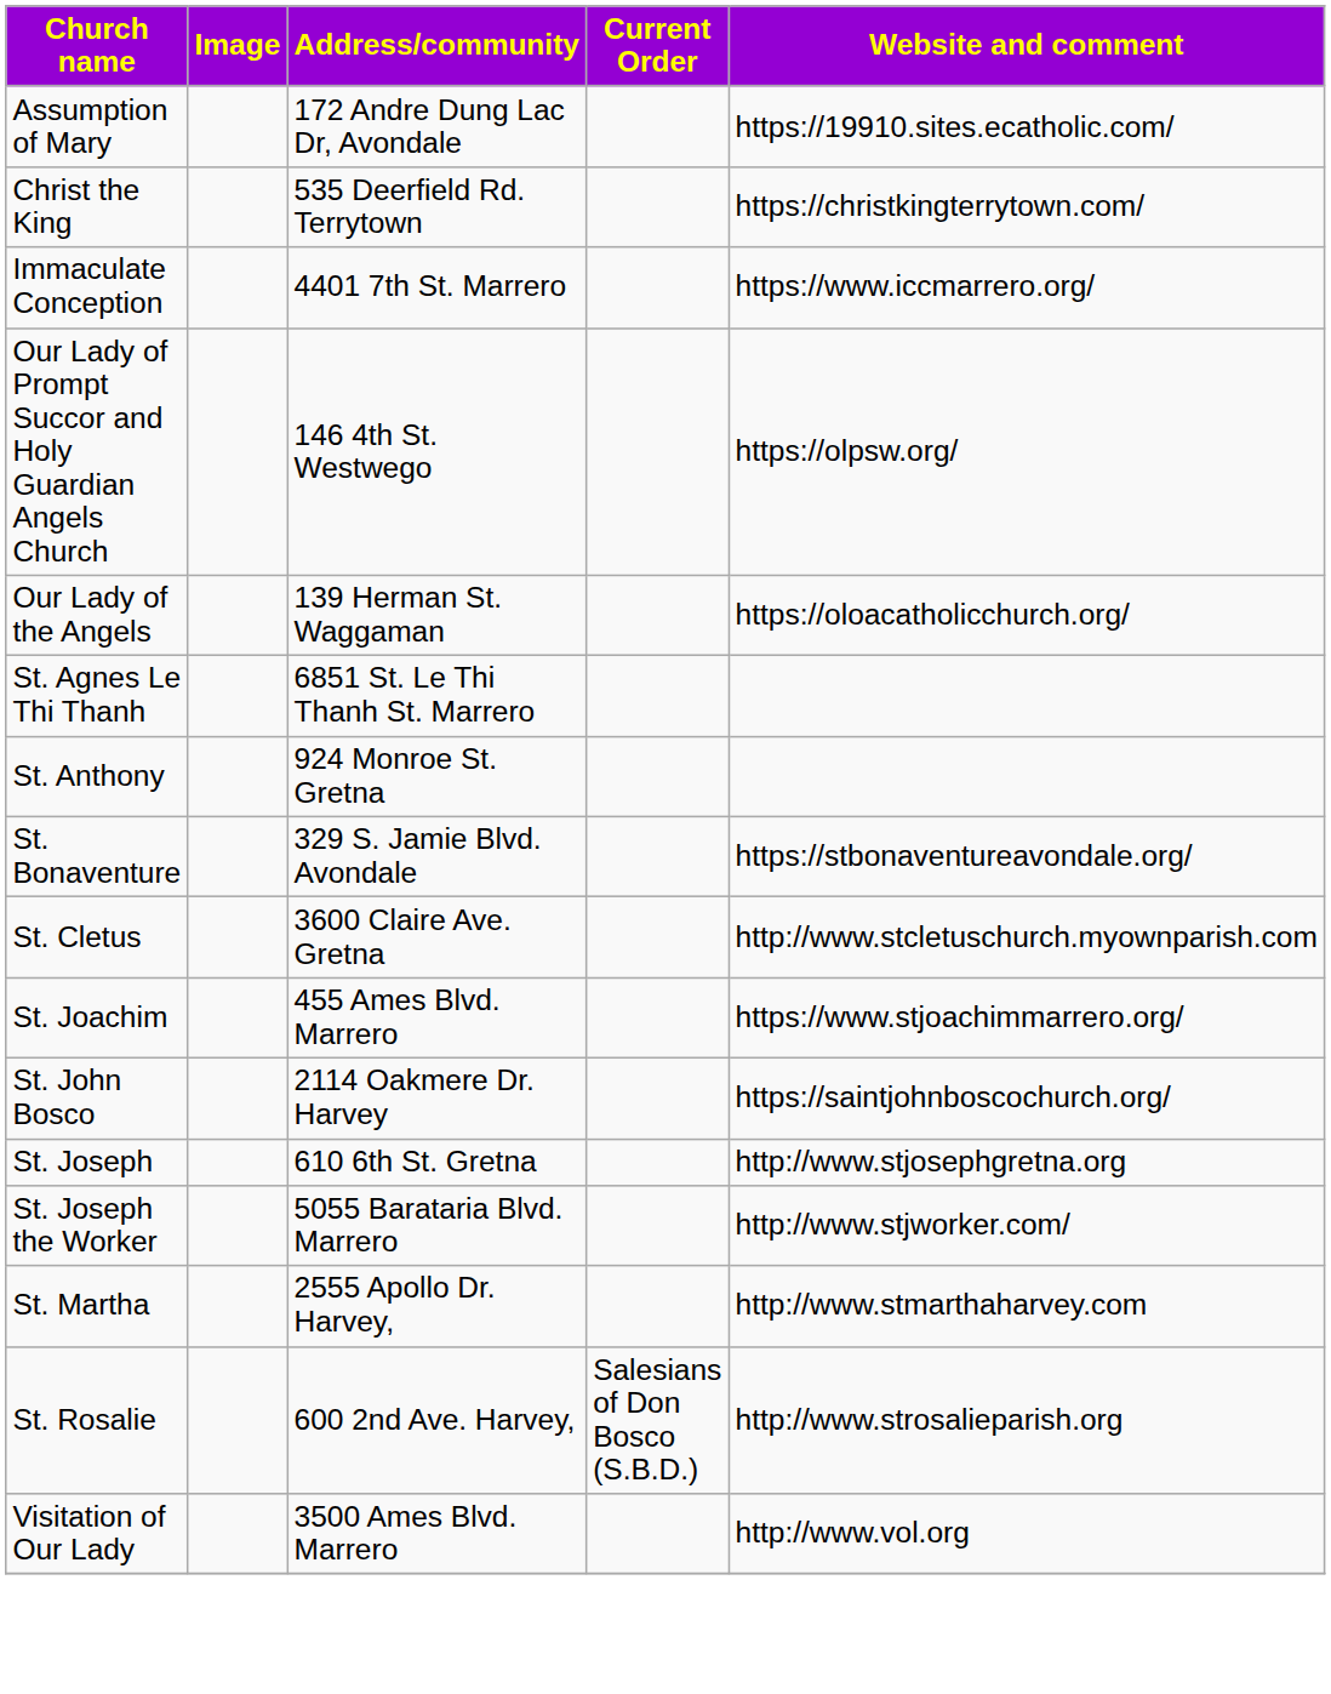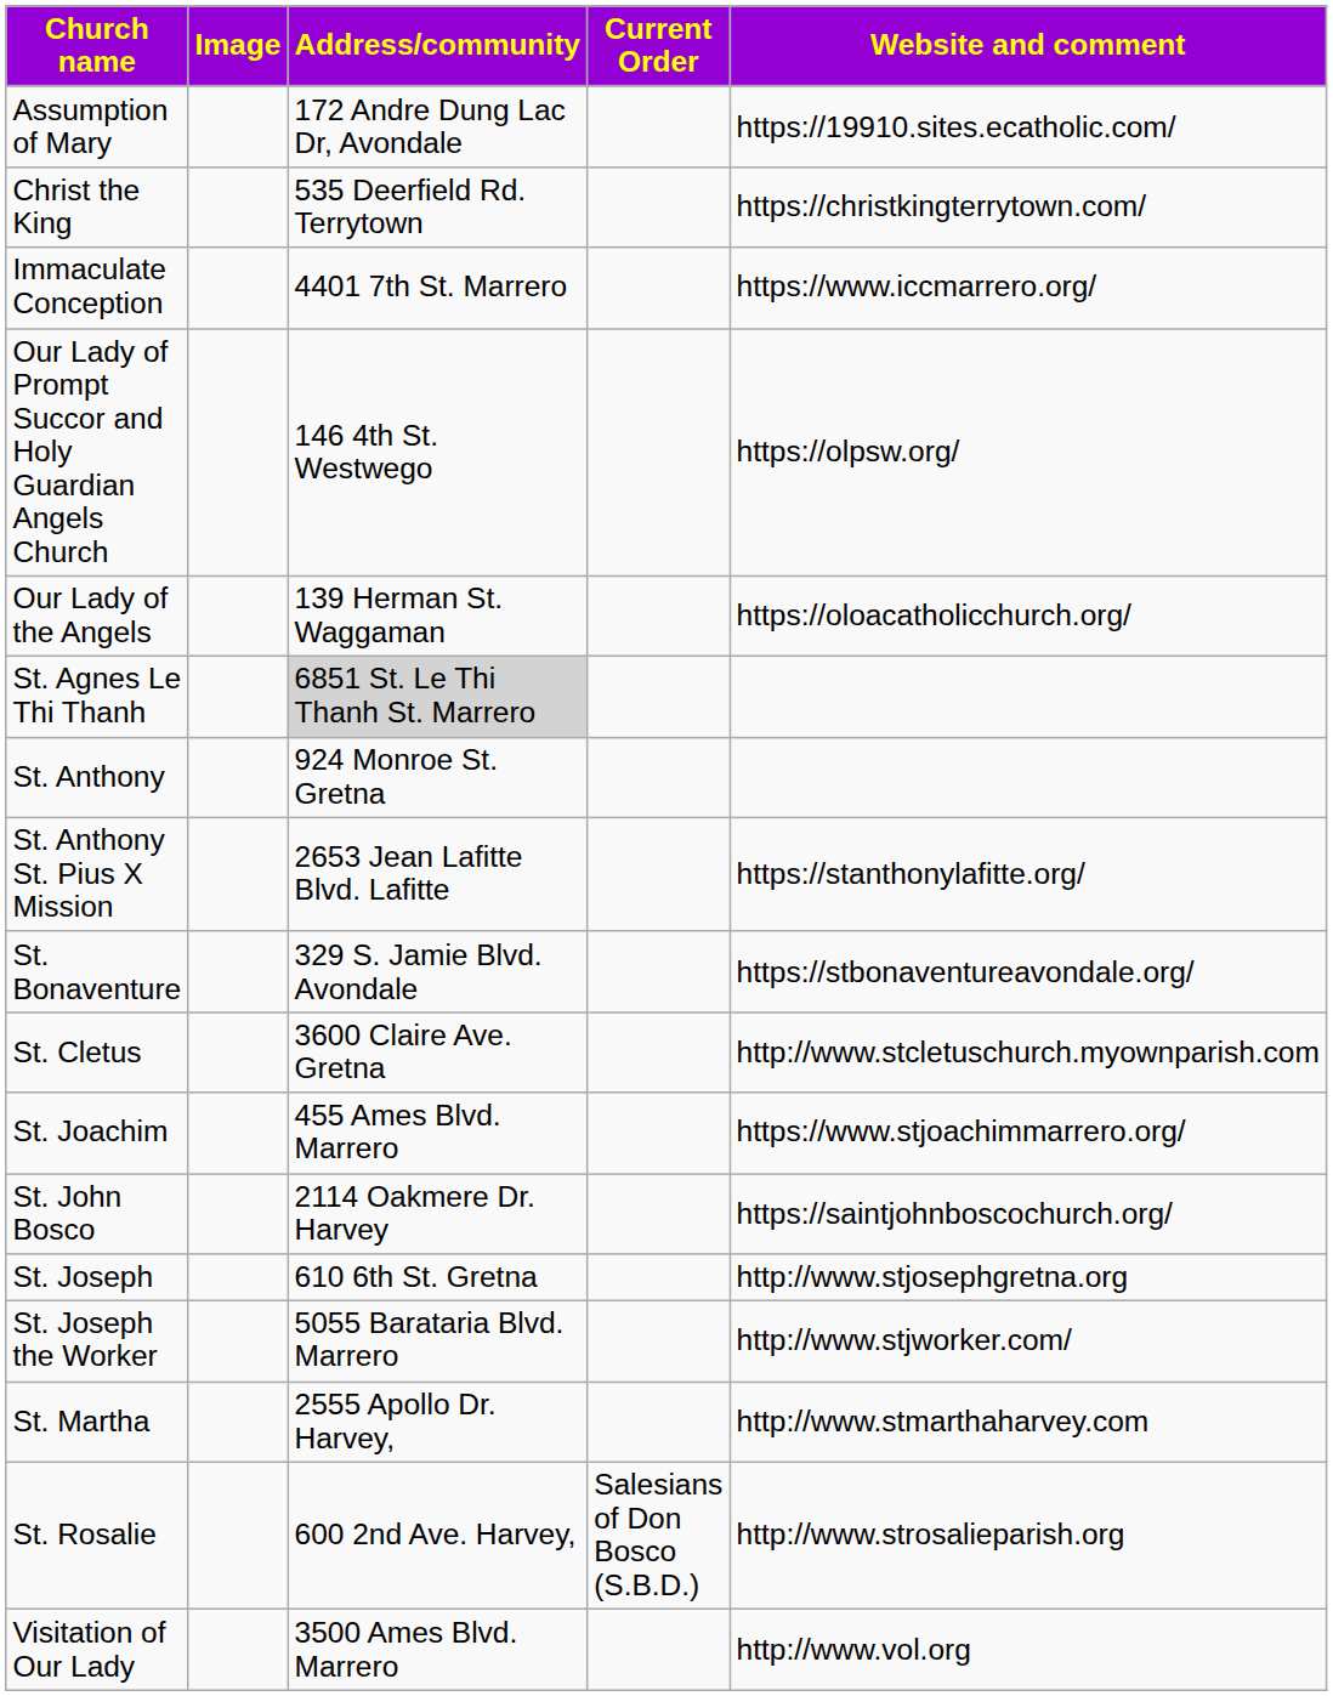 <table class="wikitable sortable" style="width:75%">
 <tr>
 <th style="background:darkviolet; color:yellow;" width="25%"><strong>Church name</strong></th>
 <th style="background:darkviolet; color:yellow;" width="10%"><strong>Image</strong></th>
 <th style="background:darkviolet; color:yellow;" width="25%"><strong>Address/community</strong></th>
 <th style="background:darkviolet; color:yellow;" width="20%"><strong>Current Order</strong></th>
 <th style="background:darkviolet; color:yellow;" width="20%"><strong>Website and comment</strong></th>
 </tr>
 <tr>
 <td>Assumption of Mary</td>
 <td></td>
 <td>172 Andre Dung Lac Dr, Avondale</td>
 <td></td>
 <td>https://19910.sites.ecatholic.com/</td>
 </tr>
 <tr>
 <td>Christ the King</td>
 <td></td>
 <td>535 Deerfield Rd. Terrytown</td>
 <td></td>
 <td>https://christkingterrytown.com/</td>
 </tr>
 <tr>
 <td>Immaculate Conception</td>
 <td></td>
 <td>4401 7th St. Marrero</td>
 <td></td>
 <td>https://www.iccmarrero.org/</td>
 </tr>
 <tr>
 <td>Our Lady of Prompt Succor and Holy Guardian Angels Church</td>
 <td></td>
 <td>146 4th St. Westwego</td>
 <td></td>
 <td>https://olpsw.org/</td>
 </tr>
 <tr>
 <td>Our Lady of the Angels</td>
 <td></td>
 <td>139 Herman St. Waggaman</td>
 <td></td>
 <td>https://oloacatholicchurch.org/</td>
 </tr>
 <tr>
 <td>St. Agnes Le Thi Thanh</td>
 <td></td>
-<td>6851 St. Le Thi Thanh St. Marrero</td>
+<td style="background: lightgrey;">6851 St. Le Thi Thanh St. Marrero</td>
 <td></td>
 <td></td>
 </tr>
 <tr>
 <td>St. Anthony</td>
 <td></td>
 <td>924 Monroe St. Gretna</td>
 <td></td>
 <td></td>
+</tr>
+<tr>
+<td>St. Anthony St. Pius X Mission</td>
+<td></td>
+<td>2653 Jean Lafitte Blvd. Lafitte</td>
+<td></td>
+<td>https://stanthonylafitte.org/</td>
 </tr>
 <tr>
 <td>St. Bonaventure</td>
 <td></td>
 <td>329 S. Jamie Blvd. Avondale</td>
 <td></td>
 <td>https://stbonaventureavondale.org/</td>
 </tr>
 <tr>
 <td>St. Cletus</td>
 <td></td>
 <td>3600 Claire Ave. Gretna</td>
 <td></td>
 <td>http://www.stcletuschurch.myownparish.com</td>
 </tr>
 <tr>
 <td>St. Joachim</td>
 <td></td>
 <td>455 Ames Blvd. Marrero</td>
 <td></td>
 <td>https://www.stjoachimmarrero.org/</td>
 </tr>
 <tr>
 <td>St. John Bosco</td>
 <td></td>
 <td>2114 Oakmere Dr. Harvey</td>
 <td></td>
 <td>https://saintjohnboscochurch.org/</td>
 </tr>
 <tr>
 <td>St. Joseph</td>
 <td></td>
 <td>610 6th St. Gretna</td>
 <td></td>
 <td>http://www.stjosephgretna.org</td>
 </tr>
 <tr>
 <td>St. Joseph the Worker</td>
 <td></td>
 <td>5055 Barataria Blvd. Marrero</td>
 <td></td>
 <td>http://www.stjworker.com/</td>
 </tr>
 <tr>
 <td>St. Martha</td>
 <td></td>
 <td>2555 Apollo Dr. Harvey,</td>
 <td></td>
 <td>http://www.stmarthaharvey.com</td>
 </tr>
 <tr>
 <td>St. Rosalie</td>
 <td></td>
 <td>600 2nd Ave. Harvey,</td>
 <td>Salesians of Don Bosco (S.B.D.)</td>
 <td>http://www.strosalieparish.org</td>
 </tr>
 <tr>
 <td>Visitation of Our Lady</td>
 <td></td>
 <td>3500 Ames Blvd. Marrero</td>
 <td></td>
 <td>http://www.vol.org</td>
 </tr>
 <tr>
 </tr>
 </table>
